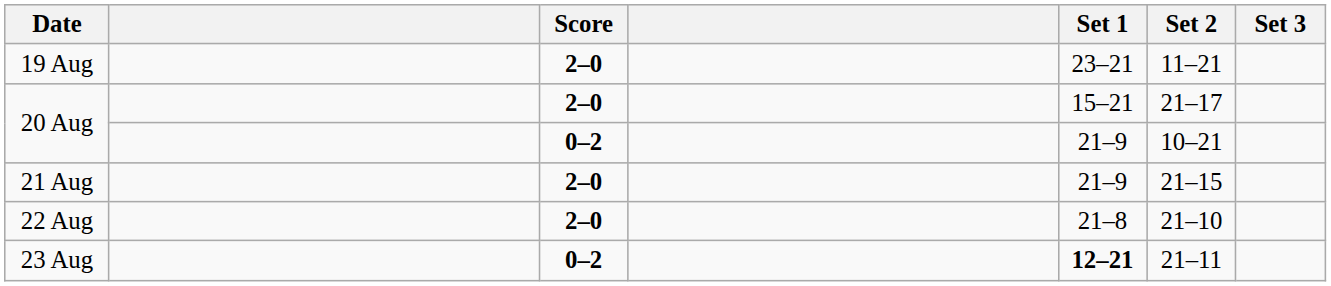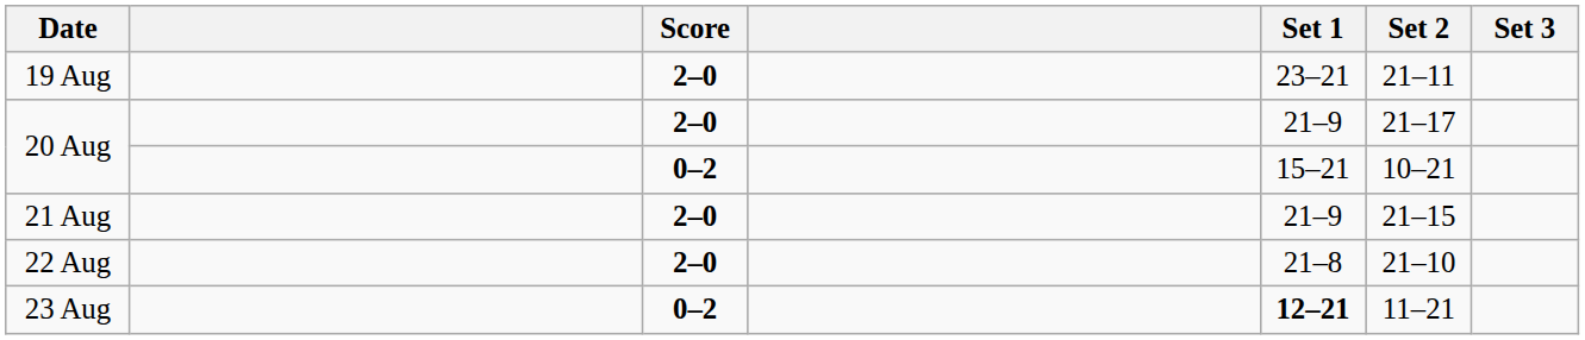 <table class="wikitable" style="text-align: center;">
 <tr>
 <th width="60">Date</th>
 <th align="right" width="270"></th>
 <th width="50">Score</th>
 <th align="left" width="270"></th>
 <th width="50">Set 1</th>
 <th width="50">Set 2</th>
 <th width="50">Set 3</th>
 </tr>
 <tr>
 <td>19 Aug</td>
 <td align=left><strong></strong></td>
 <td align=center><strong>2–0</strong></td>
 <td align=left></td>
 <td>23–21</td>
-<td>11–21</td>
+<td>21–11</td>
 <td></td>
 </tr>
 <tr>
 <td rowspan=2>20 Aug</td>
 <td align=left><strong></strong></td>
 <td align=center><strong>2–0</strong></td>
 <td align=left></td>
-<td>15–21</td>
+<td>21–9</td>
 <td>21–17</td>
 <td></td>
 </tr>
 <tr>
 <td align=left></td>
 <td align=center><strong>0–2</strong></td>
 <td align=left><strong></strong></td>
-<td>21–9</td>
+<td>15–21</td>
 <td>10–21</td>
 <td></td>
 </tr>
 <tr>
 <td>21 Aug</td>
 <td align=left><strong></strong></td>
 <td align=center><strong>2–0</strong></td>
 <td align=left></td>
 <td>21–9</td>
 <td>21–15</td>
 <td></td>
 </tr>
 <tr>
 <td>22 Aug</td>
 <td align=left><strong></strong></td>
 <td align=center><strong>2–0</strong></td>
 <td align=left></td>
 <td>21–8</td>
 <td>21–10</td>
 <td></td>
 </tr>
 <tr>
 <td>23 Aug</td>
 <td align=left></td>
 <td align=center><strong>0–2</strong></td>
 <td align=left><strong></strong></td>
 <td><strong>12–21</strong></td>
-<td>21–11</td>
+<td>11–21</td>
 <td></td>
 </tr>
 </table>
